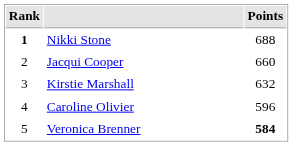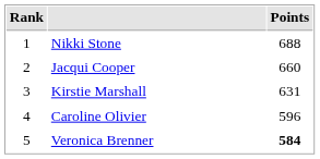 <table cellspacing="1" cellpadding="3" style="border:1px solid #AAAAAA;font-size:86%">
 <tr bgcolor="#E4E4E4">
 <th style="border-bottom:1px solid #AAAAAA" width=10>Rank</th>
 <th style="border-bottom:1px solid #AAAAAA" width=200></th>
 <th style="border-bottom:1px solid #AAAAAA" width=20>Points</th>
 </tr>
 <tr>
-<td align="center"><strong>1</strong></td>
+<td align="center">1</td>
 <td> <a href='#'>Nikki Stone</a></td>
 <td align=center>688</td>
 </tr>
 <tr>
 <td align="center">2</td>
 <td> <a href='#'>Jacqui Cooper</a></td>
 <td align=center>660</td>
 </tr>
 <tr>
 <td align="center">3</td>
 <td> <a href='#'>Kirstie Marshall</a></td>
-<td align=center>632</td>
+<td align=center>631</td>
 </tr>
 <tr>
 <td align="center">4</td>
 <td> <a href='#'>Caroline Olivier</a></td>
 <td align=center>596</td>
 </tr>
 <tr>
 <td align="center">5</td>
 <td> <a href='#'>Veronica Brenner</a></td>
 <td align=center><strong>584</strong></td>
 </tr>
 </table>
